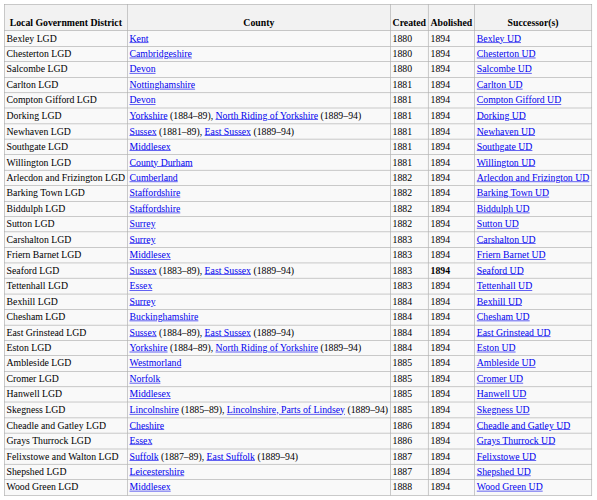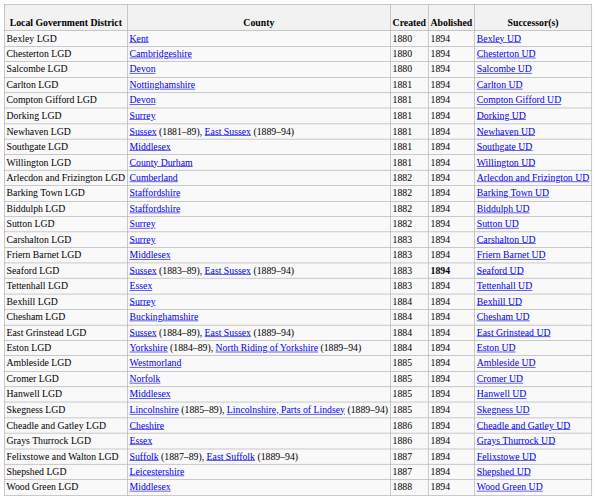 <table class="wikitable sortable">
 <tr>
 <th><br>Local Government District</th>
 <th><br>County</th>
 <th><br>Created</th>
 <th><br>Abolished</th>
 <th><br>Successor(s)</th>
 </tr>
 <tr>
 <td>Bexley LGD</td>
 <td><a href='#'>Kent</a></td>
 <td>1880</td>
 <td>1894</td>
 <td><a href='#'>Bexley UD</a></td>
 </tr>
 <tr>
 <td>Chesterton LGD</td>
 <td><a href='#'>Cambridgeshire</a></td>
 <td>1880</td>
 <td>1894</td>
 <td><a href='#'>Chesterton UD</a></td>
 </tr>
 <tr>
 <td>Salcombe LGD</td>
 <td><a href='#'>Devon</a></td>
 <td>1880</td>
 <td>1894</td>
 <td><a href='#'>Salcombe UD</a></td>
 </tr>
 <tr>
 <td>Carlton LGD</td>
 <td><a href='#'>Nottinghamshire</a></td>
 <td>1881</td>
 <td>1894</td>
 <td><a href='#'>Carlton UD</a></td>
 </tr>
 <tr>
 <td>Compton Gifford LGD</td>
 <td><a href='#'>Devon</a></td>
 <td>1881</td>
 <td>1894</td>
 <td><a href='#'>Compton Gifford UD</a></td>
 </tr>
 <tr>
 <td>Dorking LGD</td>
-<td><a href='#'>Yorkshire</a> (1884–89), <a href='#'>North Riding of Yorkshire</a> (1889–94)</td>
+<td><a href='#'>Surrey</a></td>
 <td>1881</td>
 <td>1894</td>
 <td><a href='#'>Dorking UD</a></td>
 </tr>
 <tr>
 <td>Newhaven LGD</td>
 <td><a href='#'>Sussex</a> (1881–89), <a href='#'>East Sussex</a> (1889–94)</td>
 <td>1881</td>
 <td>1894</td>
 <td><a href='#'>Newhaven UD</a></td>
 </tr>
 <tr>
 <td>Southgate LGD</td>
 <td><a href='#'>Middlesex</a></td>
 <td>1881</td>
 <td>1894</td>
 <td><a href='#'>Southgate UD</a></td>
 </tr>
 <tr>
 <td>Willington LGD</td>
 <td><a href='#'>County Durham</a></td>
 <td>1881</td>
 <td>1894</td>
 <td><a href='#'>Willington UD</a></td>
 </tr>
 <tr>
 <td>Arlecdon and Frizington LGD</td>
 <td><a href='#'>Cumberland</a></td>
 <td>1882</td>
 <td>1894</td>
 <td><a href='#'>Arlecdon and Frizington UD</a></td>
 </tr>
 <tr>
 <td>Barking Town LGD</td>
 <td><a href='#'>Staffordshire</a></td>
 <td>1882</td>
 <td>1894</td>
 <td><a href='#'>Barking Town UD</a></td>
 </tr>
 <tr>
 <td>Biddulph LGD</td>
 <td><a href='#'>Staffordshire</a></td>
 <td>1882</td>
 <td>1894</td>
 <td><a href='#'>Biddulph UD</a></td>
 </tr>
 <tr>
 <td>Sutton LGD</td>
 <td><a href='#'>Surrey</a></td>
 <td>1882</td>
 <td>1894</td>
 <td><a href='#'>Sutton UD</a></td>
 </tr>
 <tr>
 <td>Carshalton LGD</td>
 <td><a href='#'>Surrey</a></td>
 <td>1883</td>
 <td>1894</td>
 <td><a href='#'>Carshalton UD</a></td>
 </tr>
 <tr>
 <td>Friern Barnet LGD</td>
 <td><a href='#'>Middlesex</a></td>
 <td>1883</td>
 <td>1894</td>
 <td><a href='#'>Friern Barnet UD</a></td>
 </tr>
 <tr>
 <td>Seaford LGD</td>
 <td><a href='#'>Sussex</a> (1883–89), <a href='#'>East Sussex</a> (1889–94)</td>
 <td>1883</td>
 <td><strong>1894</strong></td>
 <td><a href='#'>Seaford UD</a></td>
 </tr>
 <tr>
 <td>Tettenhall LGD</td>
 <td><a href='#'>Essex</a></td>
 <td>1883</td>
 <td>1894</td>
 <td><a href='#'>Tettenhall UD</a></td>
 </tr>
 <tr>
 <td>Bexhill LGD</td>
 <td><a href='#'>Surrey</a></td>
 <td>1884</td>
 <td>1894</td>
 <td><a href='#'>Bexhill UD</a></td>
 </tr>
 <tr>
 <td>Chesham LGD</td>
 <td><a href='#'>Buckinghamshire</a></td>
 <td>1884</td>
 <td>1894</td>
 <td><a href='#'>Chesham UD</a></td>
 </tr>
 <tr>
 <td>East Grinstead LGD</td>
 <td><a href='#'>Sussex</a> (1884–89), <a href='#'>East Sussex</a> (1889–94)</td>
 <td>1884</td>
 <td>1894</td>
 <td><a href='#'>East Grinstead UD</a></td>
 </tr>
 <tr>
 <td>Eston LGD</td>
 <td><a href='#'>Yorkshire</a> (1884–89), <a href='#'>North Riding of Yorkshire</a> (1889–94)</td>
 <td>1884</td>
 <td>1894</td>
 <td><a href='#'>Eston UD</a></td>
 </tr>
 <tr>
 <td>Ambleside LGD</td>
 <td><a href='#'>Westmorland</a></td>
 <td>1885</td>
 <td>1894</td>
 <td><a href='#'>Ambleside UD</a></td>
 </tr>
 <tr>
 <td>Cromer LGD</td>
 <td><a href='#'>Norfolk</a></td>
 <td>1885</td>
 <td>1894</td>
 <td><a href='#'>Cromer UD</a></td>
 </tr>
 <tr>
 <td>Hanwell LGD</td>
 <td><a href='#'>Middlesex</a></td>
 <td>1885</td>
 <td>1894</td>
 <td><a href='#'>Hanwell UD</a></td>
 </tr>
 <tr>
 <td>Skegness LGD</td>
 <td><a href='#'>Lincolnshire</a> (1885–89), <a href='#'>Lincolnshire, Parts of Lindsey</a> (1889–94)</td>
 <td>1885</td>
 <td>1894</td>
 <td><a href='#'>Skegness UD</a></td>
 </tr>
 <tr>
 <td>Cheadle and Gatley LGD</td>
 <td><a href='#'>Cheshire</a></td>
 <td>1886</td>
 <td>1894</td>
 <td><a href='#'>Cheadle and Gatley UD</a></td>
 </tr>
 <tr>
 <td>Grays Thurrock LGD</td>
 <td><a href='#'>Essex</a></td>
 <td>1886</td>
 <td>1894</td>
 <td><a href='#'>Grays Thurrock UD</a></td>
 </tr>
 <tr>
 <td>Felixstowe and Walton LGD</td>
 <td><a href='#'>Suffolk</a> (1887–89), <a href='#'>East Suffolk</a> (1889–94)</td>
 <td>1887</td>
 <td>1894</td>
 <td><a href='#'>Felixstowe UD</a></td>
 </tr>
 <tr>
 <td>Shepshed LGD</td>
 <td><a href='#'>Leicestershire</a></td>
 <td>1887</td>
 <td>1894</td>
 <td><a href='#'>Shepshed UD</a></td>
 </tr>
 <tr>
 <td>Wood Green LGD</td>
 <td><a href='#'>Middlesex</a></td>
 <td>1888</td>
 <td>1894</td>
 <td><a href='#'>Wood Green UD</a></td>
 </tr>
 </table>
